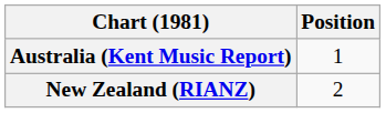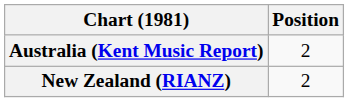 <table class="wikitable sortable plainrowheaders" style="text-align:center">
 <tr>
 <th>Chart (1981)</th>
 <th>Position</th>
 </tr>
 <tr>
 <th scope="row">Australia (<a href='#'>Kent Music Report</a>)</th>
-<td>1</td>
+<td>2</td>
 </tr>
 <tr>
 <th scope="row">New Zealand (<a href='#'>RIANZ</a>)</th>
 <td>2</td>
 </tr>
 </table>
